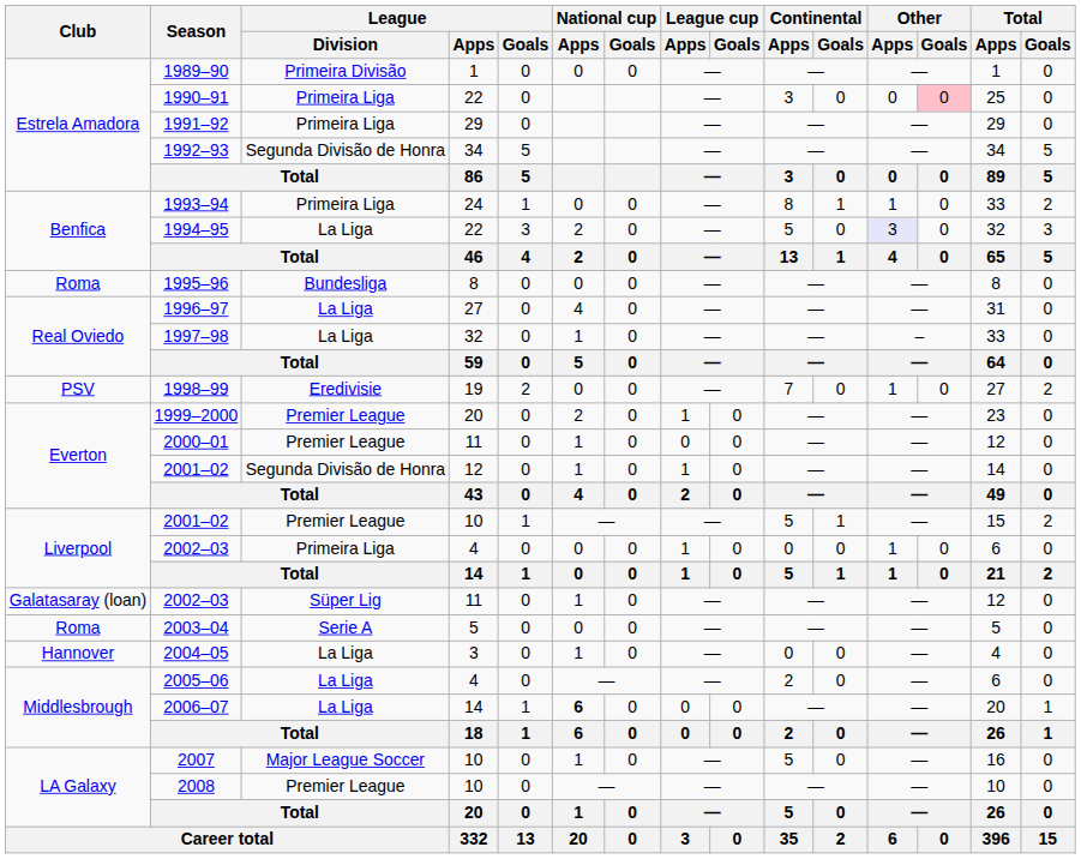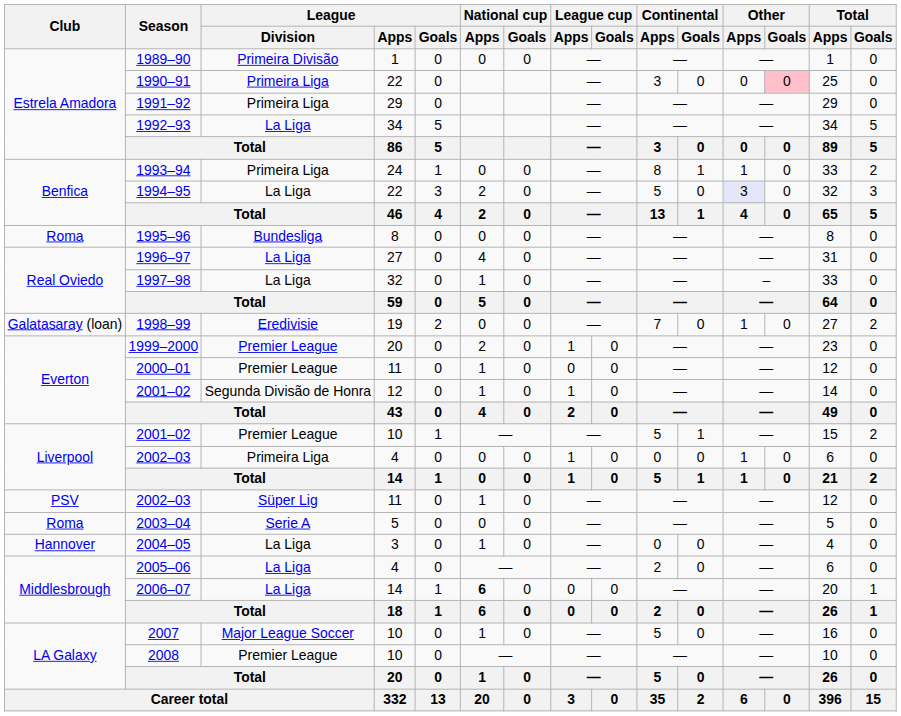 <table class="wikitable" style="text-align:center">
 <tr>
 <th rowspan="2">Club</th>
 <th rowspan="2">Season</th>
 <th colspan="3">League</th>
 <th colspan="2">National cup</th>
 <th colspan="2">League cup</th>
 <th colspan="2">Continental</th>
 <th colspan="2">Other</th>
 <th colspan="2">Total</th>
 </tr>
 <tr>
 <th>Division</th>
 <th>Apps</th>
 <th>Goals</th>
 <th>Apps</th>
 <th>Goals</th>
 <th>Apps</th>
 <th>Goals</th>
 <th>Apps</th>
 <th>Goals</th>
 <th>Apps</th>
 <th>Goals</th>
 <th>Apps</th>
 <th>Goals</th>
 </tr>
 <tr>
 <td rowspan="5"><a href='#'>Estrela Amadora</a></td>
 <td><a href='#'>1989–90</a></td>
 <td><a href='#'>Primeira Divisão</a></td>
 <td>1</td>
 <td>0</td>
 <td>0</td>
 <td>0</td>
 <td colspan="2">—</td>
 <td colspan="2">—</td>
 <td colspan="2">—</td>
 <td>1</td>
 <td>0</td>
 </tr>
 <tr>
 <td><a href='#'>1990–91</a></td>
 <td><a href='#'>Primeira Liga</a></td>
 <td>22</td>
 <td>0</td>
 <td></td>
 <td></td>
 <td colspan="2">—</td>
 <td>3</td>
 <td>0</td>
 <td>0</td>
 <td style="background: pink;">0</td>
 <td>25</td>
 <td>0</td>
 </tr>
 <tr>
 <td><a href='#'>1991–92</a></td>
 <td>Primeira Liga</td>
 <td>29</td>
 <td>0</td>
 <td></td>
 <td></td>
 <td colspan="2">—</td>
 <td colspan="2">—</td>
 <td colspan="2">—</td>
 <td>29</td>
 <td>0</td>
 </tr>
 <tr>
 <td><a href='#'>1992–93</a></td>
-<td>Segunda Divisão de Honra</td>
+<td><a href='#'>La Liga</a></td>
 <td>34</td>
 <td>5</td>
 <td></td>
 <td></td>
 <td colspan="2">—</td>
 <td colspan="2">—</td>
 <td colspan="2">—</td>
 <td>34</td>
 <td>5</td>
 </tr>
 <tr>
 <th colspan="2">Total</th>
 <th>86</th>
 <th>5</th>
 <th></th>
 <th></th>
 <th colspan="2">—</th>
 <th>3</th>
 <th>0</th>
 <th>0</th>
 <th>0</th>
 <th>89</th>
 <th>5</th>
 </tr>
 <tr>
 <td rowspan="3"><a href='#'>Benfica</a></td>
 <td><a href='#'>1993–94</a></td>
 <td>Primeira Liga</td>
 <td>24</td>
 <td>1</td>
 <td>0</td>
 <td>0</td>
 <td colspan="2">—</td>
 <td>8</td>
 <td>1</td>
 <td>1</td>
 <td>0</td>
 <td>33</td>
 <td>2</td>
 </tr>
 <tr>
 <td><a href='#'>1994–95</a></td>
 <td>La Liga</td>
 <td>22</td>
 <td>3</td>
 <td>2</td>
 <td>0</td>
 <td colspan="2">—</td>
 <td>5</td>
 <td>0</td>
 <td style="background: lavender;">3</td>
 <td>0</td>
 <td>32</td>
 <td>3</td>
 </tr>
 <tr>
 <th colspan="2">Total</th>
 <th>46</th>
 <th>4</th>
 <th>2</th>
 <th>0</th>
 <th colspan="2">—</th>
 <th>13</th>
 <th>1</th>
 <th>4</th>
 <th>0</th>
 <th>65</th>
 <th>5</th>
 </tr>
 <tr>
 <td><a href='#'>Roma</a></td>
 <td><a href='#'>1995–96</a></td>
 <td><a href='#'>Bundesliga</a></td>
 <td>8</td>
 <td>0</td>
 <td>0</td>
 <td>0</td>
 <td colspan="2">—</td>
 <td colspan="2">—</td>
 <td colspan="2">—</td>
 <td>8</td>
 <td>0</td>
 </tr>
 <tr>
 <td rowspan="3"><a href='#'>Real Oviedo</a></td>
 <td><a href='#'>1996–97</a></td>
 <td><a href='#'>La Liga</a></td>
 <td>27</td>
 <td>0</td>
 <td>4</td>
 <td>0</td>
 <td colspan="2">—</td>
 <td colspan="2">—</td>
 <td colspan="2">—</td>
 <td>31</td>
 <td>0</td>
 </tr>
 <tr>
 <td><a href='#'>1997–98</a></td>
 <td>La Liga</td>
 <td>32</td>
 <td>0</td>
 <td>1</td>
 <td>0</td>
 <td colspan="2">—</td>
 <td colspan="2">—</td>
 <td colspan="2">–</td>
 <td>33</td>
 <td>0</td>
 </tr>
 <tr>
 <th colspan="2">Total</th>
 <th>59</th>
 <th>0</th>
 <th>5</th>
 <th>0</th>
 <th colspan="2">—</th>
 <th colspan="2">—</th>
 <th colspan="2">—</th>
 <th>64</th>
 <th>0</th>
 </tr>
 <tr>
-<td><a href='#'>PSV</a></td>
+<td><a href='#'>Galatasaray</a> (loan)</td>
 <td><a href='#'>1998–99</a></td>
 <td><a href='#'>Eredivisie</a></td>
 <td>19</td>
 <td>2</td>
 <td>0</td>
 <td>0</td>
 <td colspan="2">—</td>
 <td>7</td>
 <td>0</td>
 <td>1</td>
 <td>0</td>
 <td>27</td>
 <td>2</td>
 </tr>
 <tr>
 <td rowspan="4"><a href='#'>Everton</a></td>
 <td><a href='#'>1999–2000</a></td>
 <td><a href='#'>Premier League</a></td>
 <td>20</td>
 <td>0</td>
 <td>2</td>
 <td>0</td>
 <td>1</td>
 <td>0</td>
 <td colspan="2">—</td>
 <td colspan="2">—</td>
 <td>23</td>
 <td>0</td>
 </tr>
 <tr>
 <td><a href='#'>2000–01</a></td>
 <td>Premier League</td>
 <td>11</td>
 <td>0</td>
 <td>1</td>
 <td>0</td>
 <td>0</td>
 <td>0</td>
 <td colspan="2">—</td>
 <td colspan="2">—</td>
 <td>12</td>
 <td>0</td>
 </tr>
 <tr>
 <td><a href='#'>2001–02</a></td>
 <td>Segunda Divisão de Honra</td>
 <td>12</td>
 <td>0</td>
 <td>1</td>
 <td>0</td>
 <td>1</td>
 <td>0</td>
 <td colspan="2">—</td>
 <td colspan="2">—</td>
 <td>14</td>
 <td>0</td>
 </tr>
 <tr>
 <th colspan="2">Total</th>
 <th>43</th>
 <th>0</th>
 <th>4</th>
 <th>0</th>
 <th>2</th>
 <th>0</th>
 <th colspan="2">—</th>
 <th colspan="2">—</th>
 <th>49</th>
 <th>0</th>
 </tr>
 <tr>
 <td rowspan="3"><a href='#'>Liverpool</a></td>
 <td><a href='#'>2001–02</a></td>
 <td>Premier League</td>
 <td>10</td>
 <td>1</td>
 <td colspan="2">—</td>
 <td colspan="2">—</td>
 <td>5</td>
 <td>1</td>
 <td colspan="2">—</td>
 <td>15</td>
 <td>2</td>
 </tr>
 <tr>
 <td><a href='#'>2002–03</a></td>
 <td>Primeira Liga</td>
 <td>4</td>
 <td>0</td>
 <td>0</td>
 <td>0</td>
 <td>1</td>
 <td>0</td>
 <td>0</td>
 <td>0</td>
 <td>1</td>
 <td>0</td>
 <td>6</td>
 <td>0</td>
 </tr>
 <tr>
 <th colspan="2">Total</th>
 <th>14</th>
 <th>1</th>
 <th>0</th>
 <th>0</th>
 <th>1</th>
 <th>0</th>
 <th>5</th>
 <th>1</th>
 <th>1</th>
 <th>0</th>
 <th>21</th>
 <th>2</th>
 </tr>
 <tr>
-<td><a href='#'>Galatasaray</a> (loan)</td>
+<td><a href='#'>PSV</a></td>
 <td><a href='#'>2002–03</a></td>
 <td><a href='#'>Süper Lig</a></td>
 <td>11</td>
 <td>0</td>
 <td>1</td>
 <td>0</td>
 <td colspan="2">—</td>
 <td colspan="2">—</td>
 <td colspan="2">—</td>
 <td>12</td>
 <td>0</td>
 </tr>
 <tr>
 <td><a href='#'>Roma</a></td>
 <td><a href='#'>2003–04</a></td>
 <td><a href='#'>Serie A</a></td>
 <td>5</td>
 <td>0</td>
 <td>0</td>
 <td>0</td>
 <td colspan="2">—</td>
 <td colspan="2">—</td>
 <td colspan="2">—</td>
 <td>5</td>
 <td>0</td>
 </tr>
 <tr>
 <td><a href='#'>Hannover</a></td>
 <td><a href='#'>2004–05</a></td>
 <td>La Liga</td>
 <td>3</td>
 <td>0</td>
 <td>1</td>
 <td>0</td>
 <td colspan="2">—</td>
 <td>0</td>
 <td>0</td>
 <td colspan="2">—</td>
 <td>4</td>
 <td>0</td>
 </tr>
 <tr>
 <td rowspan="3"><a href='#'>Middlesbrough</a></td>
 <td><a href='#'>2005–06</a></td>
 <td><a href='#'>La Liga</a></td>
 <td>4</td>
 <td>0</td>
 <td colspan="2">—</td>
 <td colspan="2">—</td>
 <td>2</td>
 <td>0</td>
 <td colspan="2">—</td>
 <td>6</td>
 <td>0</td>
 </tr>
 <tr>
 <td><a href='#'>2006–07</a></td>
 <td><a href='#'>La Liga</a></td>
 <td>14</td>
 <td>1</td>
 <td><strong>6</strong></td>
 <td>0</td>
 <td>0</td>
 <td>0</td>
 <td colspan="2">—</td>
 <td colspan="2">—</td>
 <td>20</td>
 <td>1</td>
 </tr>
 <tr>
 <th colspan="2">Total</th>
 <th>18</th>
 <th>1</th>
 <th>6</th>
 <th>0</th>
 <th>0</th>
 <th>0</th>
 <th>2</th>
 <th>0</th>
 <th colspan="2">—</th>
 <th>26</th>
 <th>1</th>
 </tr>
 <tr>
 <td rowspan="3"><a href='#'>LA Galaxy</a></td>
 <td><a href='#'>2007</a></td>
 <td><a href='#'>Major League Soccer</a></td>
 <td>10</td>
 <td>0</td>
 <td>1</td>
 <td>0</td>
 <td colspan="2">—</td>
 <td>5</td>
 <td>0</td>
 <td colspan="2">—</td>
 <td>16</td>
 <td>0</td>
 </tr>
 <tr>
 <td><a href='#'>2008</a></td>
 <td>Premier League</td>
 <td>10</td>
 <td>0</td>
 <td colspan="2">—</td>
 <td colspan="2">—</td>
 <td colspan="2">—</td>
 <td colspan="2">—</td>
 <td>10</td>
 <td>0</td>
 </tr>
 <tr>
 <th colspan="2">Total</th>
 <th>20</th>
 <th>0</th>
 <th>1</th>
 <th>0</th>
 <th colspan="2">—</th>
 <th>5</th>
 <th>0</th>
 <th colspan="2">—</th>
 <th>26</th>
 <th>0</th>
 </tr>
 <tr>
 <th colspan="3">Career total</th>
 <th>332</th>
 <th>13</th>
 <th>20</th>
 <th>0</th>
 <th>3</th>
 <th>0</th>
 <th>35</th>
 <th>2</th>
 <th>6</th>
 <th>0</th>
 <th>396</th>
 <th>15</th>
 </tr>
 </table>
